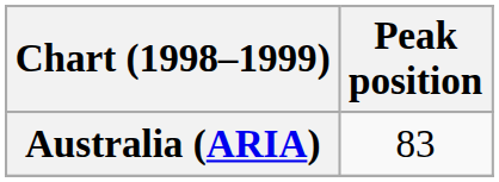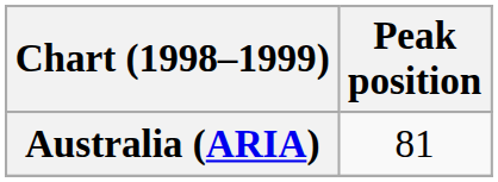 <table class="wikitable sortable plainrowheaders" style="text-align:center">
 <tr>
 <th scope="col">Chart (1998–1999)</th>
 <th scope="col">Peak<br>position</th>
 </tr>
 <tr>
 <th scope="row">Australia (<a href='#'>ARIA</a>)</th>
-<td align="center">83</td>
+<td align="center">81</td>
 </tr>
 <tr>
 </tr>
 <tr>
 </tr>
 <tr>
 </tr>
 <tr>
 </tr>
 </table>
